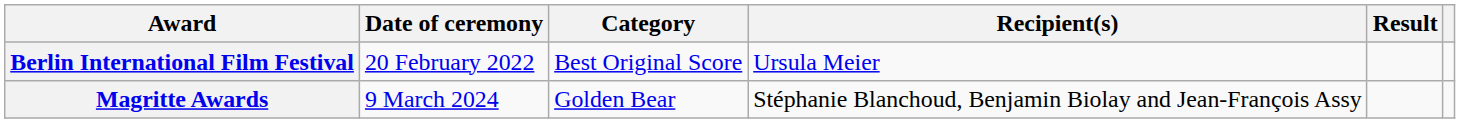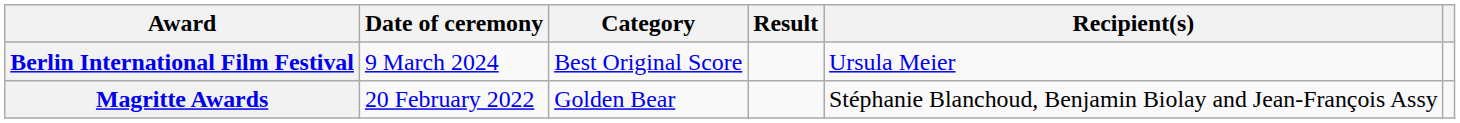 <table class="wikitable sortable plainrowheaders">
 <tr>
 <th scope="col">Award</th>
 <th scope="col">Date of ceremony</th>
 <th scope="col">Category</th>
+<th scope="col">Result</th>
 <th scope="col">Recipient(s)</th>
-<th scope="col">Result</th>
 <th scope="col" class="unsortable"></th>
 </tr>
 <tr>
 <th scope="row"><a href='#'>Berlin International Film Festival</a></th>
-<td><a href='#'>20 February 2022</a></td>
+<td><a href='#'>9 March 2024</a></td>
 <td><a href='#'>Best Original Score</a></td>
+<td></td>
 <td><a href='#'>Ursula Meier</a></td>
-<td></td>
 <td align="center"></td>
 </tr>
 <tr>
 <th scope="row"><a href='#'>Magritte Awards</a></th>
-<td><a href='#'>9 March 2024</a></td>
+<td><a href='#'>20 February 2022</a></td>
 <td><a href='#'>Golden Bear</a></td>
+<td></td>
 <td>Stéphanie Blanchoud, Benjamin Biolay and Jean-François Assy</td>
-<td></td>
 <td align="center"></td>
 </tr>
 </table>
